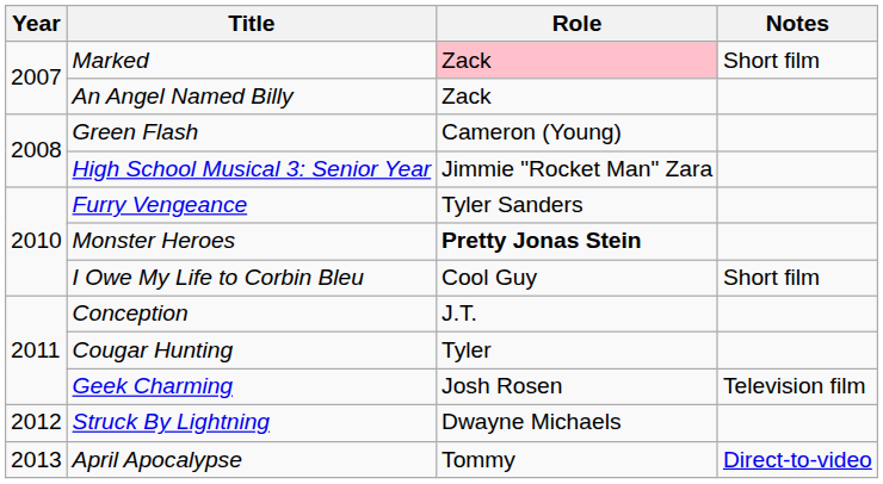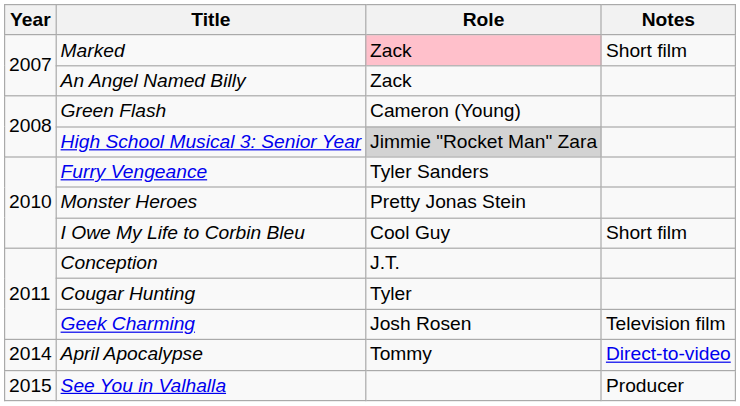 <table class="wikitable sortable">
 <tr>
 <th>Year</th>
 <th>Title</th>
 <th>Role</th>
 <th class="unsortable">Notes</th>
 </tr>
 <tr>
 <td rowspan=2>2007</td>
 <td><em>Marked</em></td>
 <td style="background: pink;">Zack</td>
 <td>Short film</td>
 </tr>
 <tr>
 <td><em>An Angel Named Billy</em></td>
 <td>Zack</td>
 <td></td>
 </tr>
 <tr>
 <td rowspan=2>2008</td>
 <td><em>Green Flash</em></td>
 <td>Cameron (Young)</td>
 <td></td>
 </tr>
 <tr>
 <td><em><a href='#'>High School Musical 3: Senior Year</a></em></td>
-<td>Jimmie "Rocket Man" Zara</td>
+<td style="background: lightgrey;">Jimmie "Rocket Man" Zara</td>
 <td></td>
 </tr>
 <tr>
 <td rowspan=3>2010</td>
 <td><em><a href='#'>Furry Vengeance</a></em></td>
 <td>Tyler Sanders</td>
 <td></td>
 </tr>
 <tr>
 <td><em>Monster Heroes</em></td>
-<td><strong>Pretty Jonas Stein</strong></td>
+<td>Pretty Jonas Stein</td>
 <td></td>
 </tr>
 <tr>
 <td><em>I Owe My Life to Corbin Bleu</em></td>
 <td>Cool Guy</td>
 <td>Short film</td>
 </tr>
 <tr>
 <td rowspan=3>2011</td>
 <td><em>Conception</em></td>
 <td>J.T.</td>
 <td></td>
 </tr>
 <tr>
 <td><em>Cougar Hunting</em></td>
 <td>Tyler</td>
 <td></td>
 </tr>
 <tr>
 <td><em><a href='#'>Geek Charming</a></em></td>
 <td>Josh Rosen</td>
 <td>Television film</td>
 </tr>
 <tr>
-<td>2012</td>
-<td><em><a href='#'>Struck By Lightning</a></em></td>
-<td>Dwayne Michaels</td>
-<td></td>
-</tr>
-<tr>
-<td>2013</td>
+<td>2014</td>
 <td><em>April Apocalypse</em></td>
 <td>Tommy</td>
 <td><a href='#'>Direct-to-video</a></td>
 </tr>
+<tr>
+<td>2015</td>
+<td><em><a href='#'>See You in Valhalla</a></em></td>
+<td></td>
+<td>Producer</td>
+</tr>
 </table>
